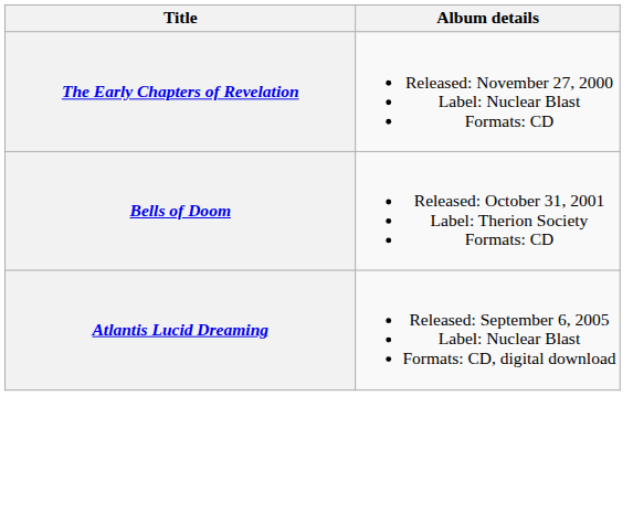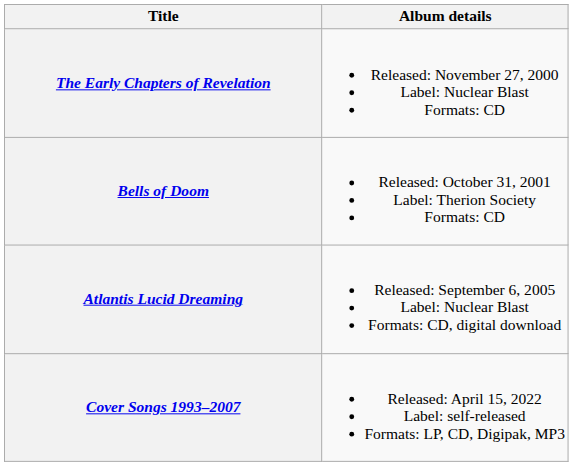 <table class="wikitable plainrowheaders" style="text-align:center;">
 <tr>
 <th scope="col" style="width:20em;">Title</th>
 <th scope="col">Album details</th>
 </tr>
 <tr>
 <th scope="row"><em><a href='#'>The Early Chapters of Revelation</a></em></th>
 <td><br><ul><li>Released: November 27, 2000</li><li>Label: Nuclear Blast</li><li>Formats: CD</li></ul></td>
 </tr>
 <tr>
 <th scope="row"><em><a href='#'>Bells of Doom</a></em></th>
 <td><br><ul><li>Released: October 31, 2001</li><li>Label: Therion Society</li><li>Formats: CD</li></ul></td>
 </tr>
 <tr>
 <th scope="row"><em><a href='#'>Atlantis Lucid Dreaming</a></em></th>
 <td><br><ul><li>Released: September 6, 2005</li><li>Label: Nuclear Blast</li><li>Formats: CD, digital download</li></ul></td>
 </tr>
+<tr>
+<th scope="row"><em><a href='#'>Cover Songs 1993–2007</a></em></th>
+<td><br><ul><li>Released: April 15, 2022</li><li>Label: self-released</li><li>Formats: LP, CD, Digipak, MP3 </li></ul></td>
+</tr>
 </table>
